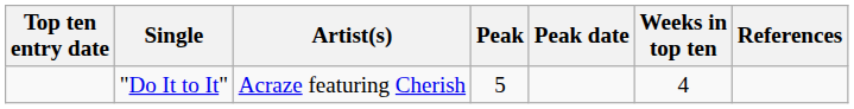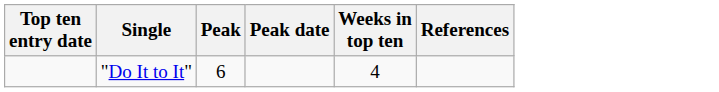 <table class="wikitable sortable">
 <tr>
 <th>Top ten<br>entry date</th>
 <th>Single</th>
-<th>Artist(s)</th>
 <th data-sort-type="number">Peak</th>
 <th>Peak date</th>
 <th data-sort-type="number">Weeks in<br>top ten</th>
 <th>References</th>
 </tr>
 <tr>
 <td></td>
 <td>"<a href='#'>Do It to It</a>"</td>
-<td><a href='#'>Acraze</a> featuring <a href='#'>Cherish</a></td>
-<td style="text-align:center;">5</td>
+<td style="text-align:center;">6</td>
 <td></td>
 <td style="text-align:center;">4</td>
 <td style="text-align:center;"></td>
 </tr>
 </table>
